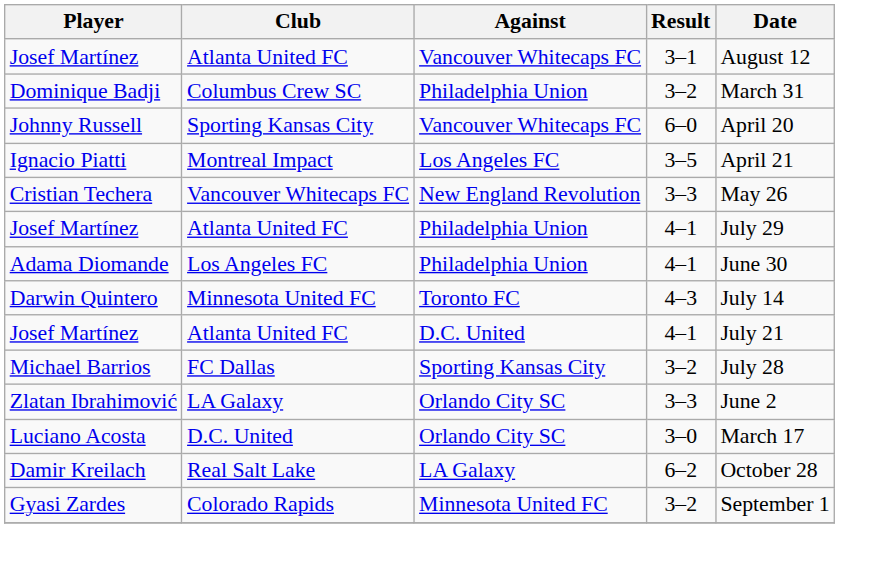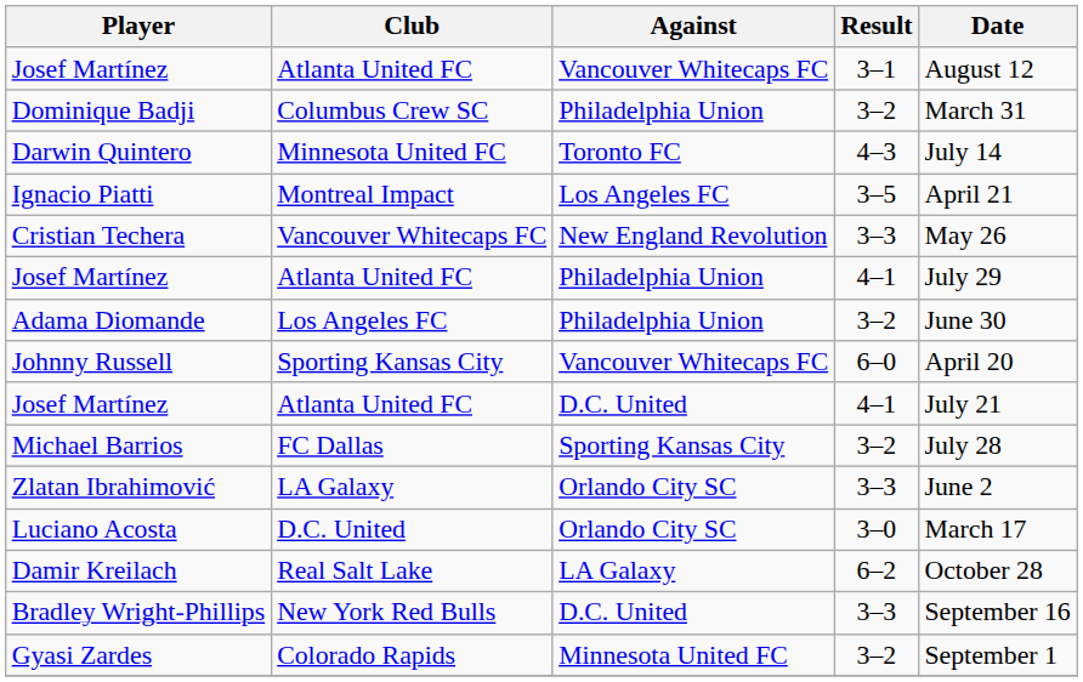 <table class="wikitable">
 <tr>
 <th>Player</th>
 <th>Club</th>
 <th>Against</th>
 <th style="text-align:center">Result</th>
 <th>Date</th>
 </tr>
 <tr>
 <td> <a href='#'>Josef Martínez</a></td>
 <td><a href='#'>Atlanta United FC</a></td>
 <td><a href='#'>Vancouver Whitecaps FC</a></td>
 <td style="text-align:center;">3–1</td>
 <td>August 12</td>
 </tr>
 <tr>
 <td> <a href='#'>Dominique Badji</a></td>
 <td><a href='#'>Columbus Crew SC</a></td>
 <td><a href='#'>Philadelphia Union</a></td>
 <td style="text-align:center;">3–2</td>
 <td>March 31</td>
 </tr>
 <tr>
-<td> <a href='#'>Johnny Russell</a></td>
-<td><a href='#'>Sporting Kansas City</a></td>
-<td><a href='#'>Vancouver Whitecaps FC</a></td>
-<td style="text-align:center;">6–0</td>
-<td>April 20</td>
+<td> <a href='#'>Darwin Quintero</a></td>
+<td><a href='#'>Minnesota United FC</a></td>
+<td><a href='#'>Toronto FC</a></td>
+<td style="text-align:center;">4–3</td>
+<td>July 14</td>
 </tr>
 <tr>
 <td> <a href='#'>Ignacio Piatti</a></td>
 <td><a href='#'>Montreal Impact</a></td>
 <td><a href='#'>Los Angeles FC</a></td>
 <td style="text-align:center;">3–5</td>
 <td>April 21</td>
 </tr>
 <tr>
 <td> <a href='#'>Cristian Techera</a></td>
 <td><a href='#'>Vancouver Whitecaps FC</a></td>
 <td><a href='#'>New England Revolution</a></td>
 <td style="text-align:center;">3–3</td>
 <td>May 26</td>
 </tr>
 <tr>
 <td> <a href='#'>Josef Martínez</a></td>
 <td><a href='#'>Atlanta United FC</a></td>
 <td><a href='#'>Philadelphia Union</a></td>
 <td style="text-align:center;">4–1</td>
 <td>July 29</td>
 </tr>
 <tr>
 <td> <a href='#'>Adama Diomande</a></td>
 <td><a href='#'>Los Angeles FC</a></td>
 <td><a href='#'>Philadelphia Union</a></td>
-<td style="text-align:center;">4–1</td>
+<td style="text-align:center;">3–2</td>
 <td>June 30</td>
 </tr>
 <tr>
-<td> <a href='#'>Darwin Quintero</a></td>
-<td><a href='#'>Minnesota United FC</a></td>
-<td><a href='#'>Toronto FC</a></td>
-<td style="text-align:center;">4–3</td>
-<td>July 14</td>
+<td> <a href='#'>Johnny Russell</a></td>
+<td><a href='#'>Sporting Kansas City</a></td>
+<td><a href='#'>Vancouver Whitecaps FC</a></td>
+<td style="text-align:center;">6–0</td>
+<td>April 20</td>
 </tr>
 <tr>
 <td> <a href='#'>Josef Martínez</a></td>
 <td><a href='#'>Atlanta United FC</a></td>
 <td><a href='#'>D.C. United</a></td>
 <td style="text-align:center;">4–1</td>
 <td>July 21</td>
 </tr>
 <tr>
 <td> <a href='#'>Michael Barrios</a></td>
 <td><a href='#'>FC Dallas</a></td>
 <td><a href='#'>Sporting Kansas City</a></td>
 <td style="text-align:center;">3–2</td>
 <td>July 28</td>
 </tr>
 <tr>
 <td> <a href='#'>Zlatan Ibrahimović</a></td>
 <td><a href='#'>LA Galaxy</a></td>
 <td><a href='#'>Orlando City SC</a></td>
 <td style="text-align:center;">3–3</td>
 <td>June 2</td>
 </tr>
 <tr>
 <td> <a href='#'>Luciano Acosta</a></td>
 <td><a href='#'>D.C. United</a></td>
 <td><a href='#'>Orlando City SC</a></td>
 <td style="text-align:center;">3–0</td>
 <td>March 17</td>
 </tr>
 <tr>
 <td> <a href='#'>Damir Kreilach</a></td>
 <td><a href='#'>Real Salt Lake</a></td>
 <td><a href='#'>LA Galaxy</a></td>
 <td style="text-align:center;">6–2</td>
 <td>October 28</td>
 </tr>
 <tr>
+<td> <a href='#'>Bradley Wright-Phillips</a></td>
+<td><a href='#'>New York Red Bulls</a></td>
+<td><a href='#'>D.C. United</a></td>
+<td style="text-align:center;">3–3</td>
+<td>September 16</td>
+</tr>
+<tr>
 <td> <a href='#'>Gyasi Zardes</a></td>
 <td><a href='#'>Colorado Rapids</a></td>
 <td><a href='#'>Minnesota United FC</a></td>
 <td style="text-align:center;">3–2</td>
 <td>September 1</td>
 </tr>
 <tr>
 </tr>
 </table>
